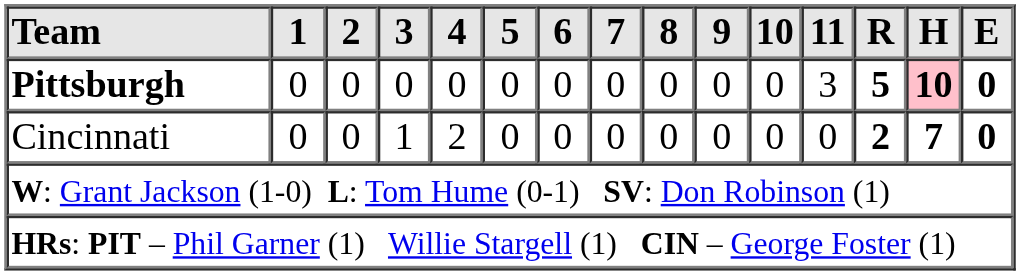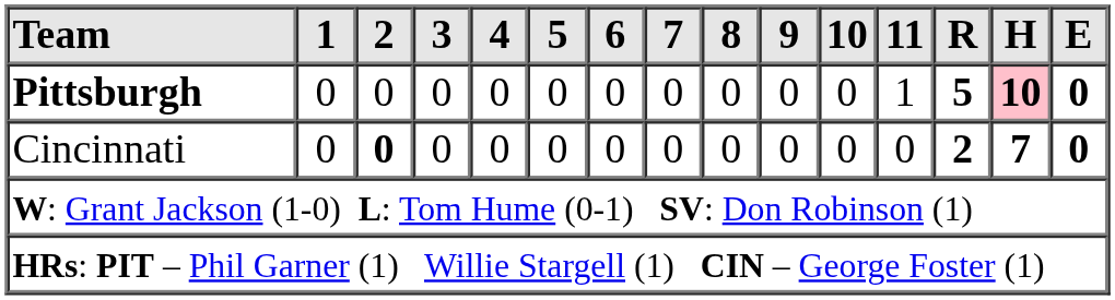 <table border=1 cellspacing=0 width=425 style="margin-left:3em;">
 <tr style="text-align:center; background-color:#e6e6e6;">
 <th align=left width=25%>Team</th>
 <th width=5%>1</th>
 <th width=5%>2</th>
 <th width=5%>3</th>
 <th width=5%>4</th>
 <th width=5%>5</th>
 <th width=5%>6</th>
 <th width=5%>7</th>
 <th width=5%>8</th>
 <th width=5%>9</th>
 <th width=5%>10</th>
 <th width=5%>11</th>
 <th width=5%>R</th>
 <th width=5%>H</th>
 <th width=5%>E</th>
 </tr>
 <tr style="text-align:center;">
 <td align=left><strong>Pittsburgh</strong></td>
 <td>0</td>
 <td>0</td>
 <td>0</td>
 <td>0</td>
 <td>0</td>
 <td>0</td>
 <td>0</td>
 <td>0</td>
 <td>0</td>
 <td>0</td>
-<td>3</td>
+<td>1</td>
 <td><strong>5</strong></td>
 <td style="background: pink;"><strong>10</strong></td>
 <td><strong>0</strong></td>
 </tr>
 <tr style="text-align:center;">
 <td align=left>Cincinnati</td>
 <td>0</td>
+<td><strong>0</strong></td>
 <td>0</td>
-<td>1</td>
-<td>2</td>
+<td>0</td>
 <td>0</td>
 <td>0</td>
 <td>0</td>
 <td>0</td>
 <td>0</td>
 <td>0</td>
 <td>0</td>
 <td><strong>2</strong></td>
 <td><strong>7</strong></td>
 <td><strong>0</strong></td>
 </tr>
 <tr style="text-align:left;">
 <td colspan=16><small><strong>W</strong>: <a href='#'>Grant Jackson</a> (1-0)  <strong>L</strong>: <a href='#'>Tom Hume</a> (0-1)   <strong>SV</strong>: <a href='#'>Don Robinson</a> (1)</small></td>
 </tr>
 <tr style="text-align:left;">
 <td colspan=16><small><strong>HRs</strong>: <strong>PIT</strong> – <a href='#'>Phil Garner</a> (1)   <a href='#'>Willie Stargell</a> (1)   <strong>CIN</strong> – <a href='#'>George Foster</a> (1)</small></td>
 </tr>
 </table>
